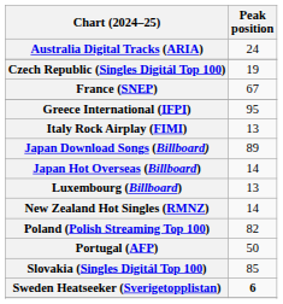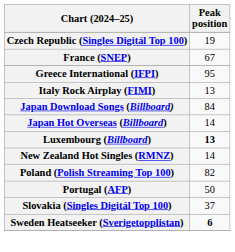 <table class="wikitable sortable plainrowheaders" style="text-align:center">
 <tr>
 <th scope="col">Chart (2024–25)</th>
 <th scope="col">Peak<br>position</th>
-</tr>
-<tr>
-<th scope="row"><a href='#'>Australia Digital Tracks</a> (<a href='#'>ARIA</a>)</th>
-<td>24</td>
 </tr>
 <tr>
 </tr>
 <tr>
 </tr>
 <tr>
 </tr>
 <tr>
 </tr>
 <tr>
 <th scope="row">Czech Republic (<a href='#'>Singles Digitál Top 100</a>)</th>
 <td>19</td>
 </tr>
 <tr>
 <th scope="row">France (<a href='#'>SNEP</a>)</th>
 <td>67</td>
 </tr>
 <tr>
 </tr>
 <tr>
 </tr>
 <tr>
 <th scope="row">Greece International (<a href='#'>IFPI</a>)</th>
 <td>95</td>
 </tr>
 <tr>
 <th scope="row">Italy Rock Airplay (<a href='#'>FIMI</a>)</th>
 <td>13</td>
 </tr>
 <tr>
 <th scope="row"><a href='#'>Japan Download Songs</a> (<em><a href='#'>Billboard</a>)</em></th>
-<td>89</td>
+<td>84</td>
 </tr>
 <tr>
 <th scope="row"><a href='#'>Japan Hot Overseas</a> (<em><a href='#'>Billboard</a></em>)</th>
 <td>14</td>
 </tr>
 <tr>
 <th scope="row">Luxembourg (<em><a href='#'>Billboard</a></em>)</th>
-<td>13</td>
+<td><strong>13</strong></td>
 </tr>
 <tr>
 <th scope="row">New Zealand Hot Singles (<a href='#'>RMNZ</a>)</th>
 <td>14</td>
 </tr>
 <tr>
 <th scope="row">Poland (<a href='#'>Polish Streaming Top 100</a>)</th>
 <td>82</td>
 </tr>
 <tr>
 <th scope="row">Portugal (<a href='#'>AFP</a>)</th>
 <td>50</td>
 </tr>
 <tr>
 <th scope="row">Slovakia (<a href='#'>Singles Digitál Top 100</a>)</th>
-<td>85</td>
+<td>37</td>
 </tr>
 <tr>
 <th scope="row">Sweden Heatseeker (<a href='#'>Sverigetopplistan</a>)</th>
 <td><strong>6</strong></td>
 </tr>
 <tr>
 </tr>
 <tr>
 </tr>
 <tr>
 </tr>
 </table>
